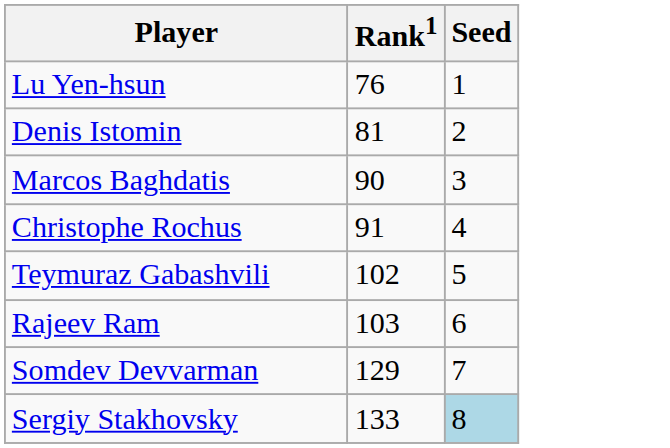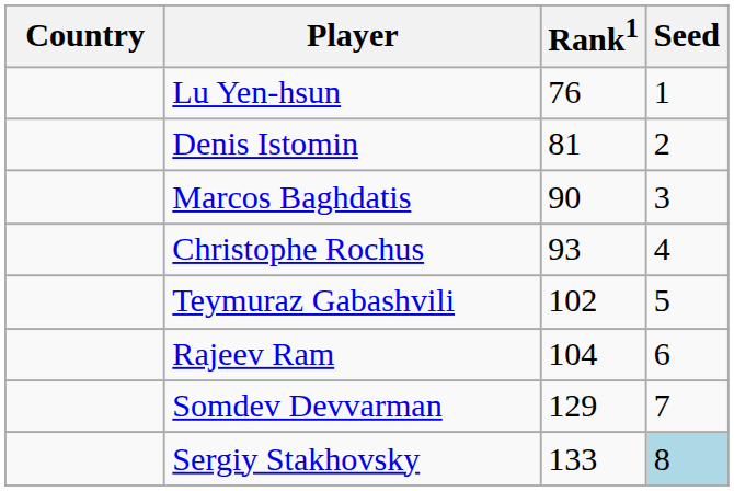 <table class="sortable wikitable">
 <tr>
+<th width="70">Country</th>
 <th width="175">Player</th>
 <th>Rank<sup>1</sup></th>
 <th>Seed</th>
 </tr>
 <tr>
+<td></td>
 <td><a href='#'>Lu Yen-hsun</a></td>
 <td>76</td>
 <td>1</td>
 </tr>
 <tr>
+<td></td>
 <td><a href='#'>Denis Istomin</a></td>
 <td>81</td>
 <td>2</td>
 </tr>
 <tr>
+<td></td>
 <td><a href='#'>Marcos Baghdatis</a></td>
 <td>90</td>
 <td>3</td>
 </tr>
 <tr>
+<td></td>
 <td><a href='#'>Christophe Rochus</a></td>
-<td>91</td>
+<td>93</td>
 <td>4</td>
 </tr>
 <tr>
+<td></td>
 <td><a href='#'>Teymuraz Gabashvili</a></td>
 <td>102</td>
 <td>5</td>
 </tr>
 <tr>
+<td></td>
 <td><a href='#'>Rajeev Ram</a></td>
-<td>103</td>
+<td>104</td>
 <td>6</td>
 </tr>
 <tr>
+<td></td>
 <td><a href='#'>Somdev Devvarman</a></td>
 <td>129</td>
 <td>7</td>
 </tr>
 <tr>
+<td></td>
 <td><a href='#'>Sergiy Stakhovsky</a></td>
 <td>133</td>
 <td style="background: lightblue;">8</td>
 </tr>
 </table>
